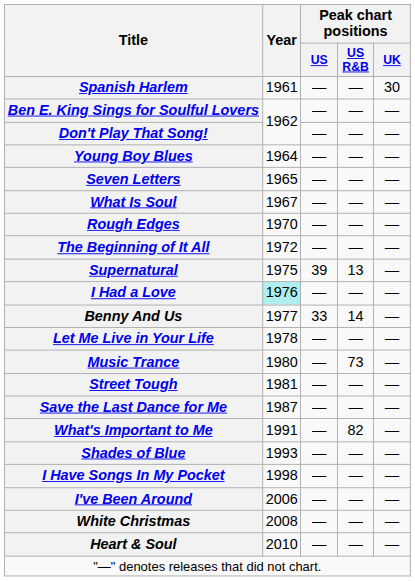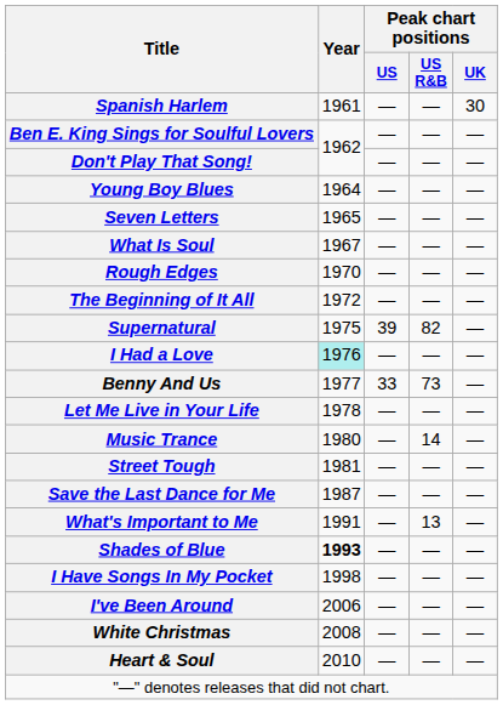 <table class="wikitable plainrowheaders" style="text-align:center;">
 <tr>
 <th rowspan="2" scope="col">Title</th>
 <th rowspan="2" scope="col">Year</th>
 <th colspan="4">Peak chart positions</th>
 </tr>
 <tr>
 <th scope="col" style="width:2.5em;font-size:85%"><a href='#'>US</a><br></th>
 <th scope="col" style="width:2.5em;font-size:85%"><a href='#'>US<br>R&B</a><br></th>
 <th scope="col" style="width:2.5em;font-size:85%"><a href='#'>UK</a><br></th>
 </tr>
 <tr>
 <th scope="row"><em><a href='#'>Spanish Harlem</a></em></th>
 <td>1961</td>
 <td>—</td>
 <td>—</td>
 <td>30</td>
 </tr>
 <tr>
 <th scope="row"><em><a href='#'>Ben E. King Sings for Soulful Lovers</a></em></th>
 <td rowspan="2">1962</td>
 <td>—</td>
 <td>—</td>
 <td>—</td>
 </tr>
 <tr>
 <th scope="row"><em><a href='#'>Don't Play That Song!</a></em></th>
 <td>—</td>
 <td>—</td>
 <td>—</td>
 </tr>
 <tr>
 <th scope="row"><em><a href='#'>Young Boy Blues</a></em></th>
 <td>1964</td>
 <td>—</td>
 <td>—</td>
 <td>—</td>
 </tr>
 <tr>
 <th scope="row"><em><a href='#'>Seven Letters</a></em></th>
 <td>1965</td>
 <td>—</td>
 <td>—</td>
 <td>—</td>
 </tr>
 <tr>
 <th scope="row"><em><a href='#'>What Is Soul</a></em></th>
 <td>1967</td>
 <td>—</td>
 <td>—</td>
 <td>—</td>
 </tr>
 <tr>
 <th scope="row"><em><a href='#'>Rough Edges</a></em></th>
 <td>1970</td>
 <td>—</td>
 <td>—</td>
 <td>—</td>
 </tr>
 <tr>
 <th scope="row"><em><a href='#'>The Beginning of It All</a></em></th>
 <td>1972</td>
 <td>—</td>
 <td>—</td>
 <td>—</td>
 </tr>
 <tr>
 <th scope="row"><em><a href='#'>Supernatural</a></em></th>
 <td>1975</td>
 <td>39</td>
-<td>13</td>
+<td>82</td>
 <td>—</td>
 </tr>
 <tr>
 <th scope="row"><em><a href='#'>I Had a Love</a></em></th>
 <td rowspan="1" style="background: paleturquoise;">1976</td>
 <td>—</td>
 <td>—</td>
 <td>—</td>
 </tr>
 <tr>
 <th scope="row"><em>Benny And Us</em><br></th>
 <td>1977</td>
 <td>33</td>
-<td>14</td>
+<td>73</td>
 <td>—</td>
 </tr>
 <tr>
 <th scope="row"><em><a href='#'>Let Me Live in Your Life</a></em></th>
 <td>1978</td>
 <td>—</td>
 <td>—</td>
 <td>—</td>
 </tr>
 <tr>
 <th scope="row"><em><a href='#'>Music Trance</a></em></th>
 <td>1980</td>
 <td>—</td>
-<td>73</td>
+<td>14</td>
 <td>—</td>
 </tr>
 <tr>
 <th scope="row"><em><a href='#'>Street Tough</a></em></th>
 <td rowspan="1">1981</td>
 <td>—</td>
 <td>—</td>
 <td>—</td>
 </tr>
 <tr>
 <th scope="row"><em><a href='#'>Save the Last Dance for Me</a></em></th>
 <td>1987</td>
 <td>—</td>
 <td>—</td>
 <td>—</td>
 </tr>
 <tr>
 <th scope="row"><em><a href='#'>What's Important to Me</a></em></th>
 <td>1991</td>
 <td>—</td>
-<td>82</td>
+<td>13</td>
 <td>—</td>
 </tr>
 <tr>
 <th scope="row"><em><a href='#'>Shades of Blue</a></em></th>
-<td>1993</td>
+<td><strong>1993</strong></td>
 <td>—</td>
 <td>—</td>
 <td>—</td>
 </tr>
 <tr>
 <th scope="row"><em><a href='#'>I Have Songs In My Pocket</a></em></th>
 <td>1998</td>
 <td>—</td>
 <td>—</td>
 <td>—</td>
 </tr>
 <tr>
 <th scope="row"><em><a href='#'>I've Been Around</a></em></th>
 <td>2006</td>
 <td>—</td>
 <td>—</td>
 <td>—</td>
 </tr>
 <tr>
 <th scope="row"><em>White Christmas</em></th>
 <td>2008</td>
 <td>—</td>
 <td>—</td>
 <td>—</td>
 </tr>
 <tr>
 <th scope="row"><em>Heart & Soul</em></th>
 <td>2010</td>
 <td>—</td>
 <td>—</td>
 <td>—</td>
 </tr>
 <tr>
 <td colspan="6" style="font-size:90%">"—" denotes releases that did not chart.</td>
 </tr>
 </table>
